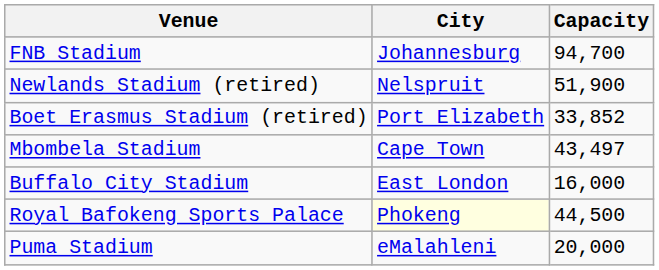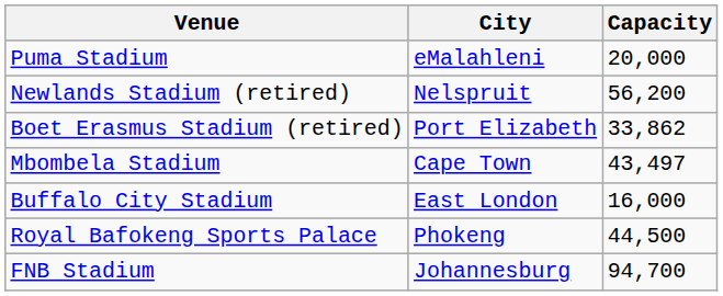 <table class="wikitable sortable">
 <tr>
 <th>Venue</th>
 <th>City</th>
 <th>Capacity</th>
 </tr>
 <tr>
-<td><a href='#'>FNB Stadium</a></td>
-<td><a href='#'>Johannesburg</a></td>
-<td>94,700</td>
+<td><a href='#'>Puma Stadium</a></td>
+<td><a href='#'>eMalahleni</a></td>
+<td>20,000</td>
 </tr>
 <tr>
 <td><a href='#'>Newlands Stadium</a> (retired)</td>
 <td><a href='#'>Nelspruit</a></td>
-<td>51,900</td>
+<td>56,200</td>
 </tr>
 <tr>
 <td><a href='#'>Boet Erasmus Stadium</a> (retired)</td>
 <td><a href='#'>Port Elizabeth</a></td>
-<td>33,852</td>
+<td>33,862</td>
 </tr>
 <tr>
 <td><a href='#'>Mbombela Stadium</a></td>
 <td><a href='#'>Cape Town</a></td>
 <td>43,497</td>
 </tr>
 <tr>
 <td><a href='#'>Buffalo City Stadium</a></td>
 <td><a href='#'>East London</a></td>
 <td>16,000</td>
 </tr>
 <tr>
 <td><a href='#'>Royal Bafokeng Sports Palace</a></td>
-<td style="background: lightyellow;"><a href='#'>Phokeng</a></td>
+<td><a href='#'>Phokeng</a></td>
 <td>44,500</td>
 </tr>
 <tr>
-<td><a href='#'>Puma Stadium</a></td>
-<td><a href='#'>eMalahleni</a></td>
-<td>20,000</td>
+<td><a href='#'>FNB Stadium</a></td>
+<td><a href='#'>Johannesburg</a></td>
+<td>94,700</td>
 </tr>
 </table>
